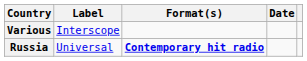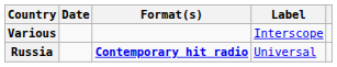 <table class="wikitable plainrowheaders">
 <tr>
 <th scope="col">Country</th>
+<th scope="col">Date</th>
+<th scope="col">Format(s)</th>
 <th scope="col">Label</th>
-<th scope="col">Format(s)</th>
-<th scope="col">Date</th>
 <th scope="col" class="unsortable"></th>
 </tr>
 <tr>
 <th scope="row">Various</th>
-<td><a href='#'>Interscope</a></td>
 <td></td>
 <td></td>
+<td><a href='#'>Interscope</a></td>
 <td style="text-align:center;"></td>
 </tr>
 <tr>
 <th scope="row">Russia</th>
+<td></td>
+<td><strong><a href='#'>Contemporary hit radio</a></strong></td>
 <td><a href='#'>Universal</a></td>
-<td><strong><a href='#'>Contemporary hit radio</a></strong></td>
-<td></td>
 <td style="text-align:center;"></td>
 </tr>
 </table>
